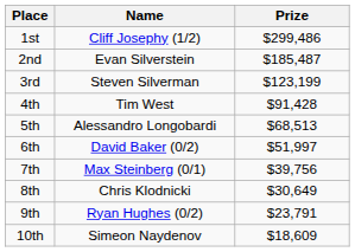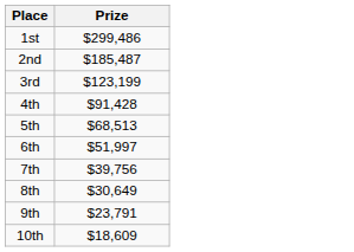 <table class="wikitable">
 <tr>
 <th width="50">Place</th>
-<th width="200">Name</th>
 <th width="125">Prize</th>
 </tr>
 <tr>
 <td align = "center">1st</td>
-<td align = "center"><a href='#'>Cliff Josephy</a> (1/2)</td>
 <td align = "center">$299,486</td>
 </tr>
 <tr>
 <td align = "center">2nd</td>
-<td align = "center">Evan Silverstein</td>
 <td align = "center">$185,487</td>
 </tr>
 <tr>
 <td align = "center">3rd</td>
-<td align = "center">Steven Silverman</td>
 <td align = "center">$123,199</td>
 </tr>
 <tr>
 <td align = "center">4th</td>
-<td align = "center">Tim West</td>
 <td align = "center">$91,428</td>
 </tr>
 <tr>
 <td align = "center">5th</td>
-<td align = "center">Alessandro Longobardi</td>
 <td align = "center">$68,513</td>
 </tr>
 <tr>
 <td align = "center">6th</td>
-<td align = "center"><a href='#'>David Baker</a> (0/2)</td>
 <td align = "center">$51,997</td>
 </tr>
 <tr>
 <td align = "center">7th</td>
-<td align = "center"><a href='#'>Max Steinberg</a> (0/1)</td>
 <td align = "center">$39,756</td>
 </tr>
 <tr>
 <td align = "center">8th</td>
-<td align = "center">Chris Klodnicki</td>
 <td align = "center">$30,649</td>
 </tr>
 <tr>
 <td align = "center">9th</td>
-<td align = "center"><a href='#'>Ryan Hughes</a> (0/2)</td>
 <td align = "center">$23,791</td>
 </tr>
 <tr>
 <td align = "center">10th</td>
-<td align = "center">Simeon Naydenov</td>
 <td align = "center">$18,609</td>
 </tr>
 </table>
